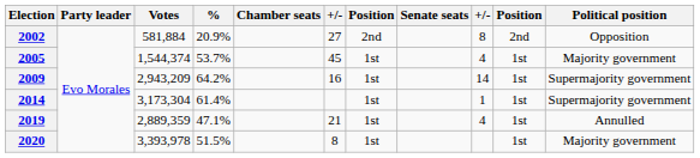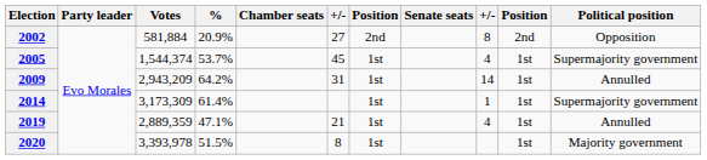 <table class=wikitable style=text-align:center>
 <tr>
 <th><strong>Election</strong></th>
 <th>Party leader</th>
 <th><strong>Votes</strong></th>
 <th><strong>%</strong></th>
 <th><strong>Chamber seats</strong></th>
 <th>+/-</th>
 <th>Position</th>
 <th>Senate seats</th>
 <th>+/-</th>
 <th>Position</th>
 <th>Political position</th>
 </tr>
 <tr>
 <th><a href='#'>2002</a></th>
 <td rowspan="6"><a href='#'>Evo Morales</a></td>
 <td>581,884</td>
 <td>20.9%</td>
 <td></td>
 <td> 27</td>
 <td> 2nd</td>
 <td></td>
 <td> 8</td>
 <td> 2nd</td>
 <td>Opposition</td>
 </tr>
 <tr>
 <th><a href='#'>2005</a></th>
 <td>1,544,374</td>
 <td>53.7%</td>
 <td></td>
 <td> 45</td>
 <td> 1st</td>
 <td></td>
 <td> 4</td>
 <td> 1st</td>
-<td>Majority government</td>
+<td>Supermajority government</td>
 </tr>
 <tr>
 <th><a href='#'>2009</a></th>
 <td>2,943,209</td>
 <td>64.2%</td>
 <td></td>
-<td> 16</td>
+<td> 31</td>
 <td> 1st</td>
 <td></td>
 <td> 14</td>
 <td> 1st</td>
-<td>Supermajority government</td>
+<td>Annulled</td>
 </tr>
 <tr>
 <th><a href='#'>2014</a></th>
-<td>3,173,304</td>
+<td>3,173,309</td>
 <td>61.4%</td>
 <td></td>
 <td></td>
 <td> 1st</td>
 <td></td>
 <td> 1</td>
 <td> 1st</td>
 <td>Supermajority government</td>
 </tr>
 <tr>
 <th><a href='#'>2019</a></th>
 <td>2,889,359</td>
 <td>47.1%</td>
 <td></td>
 <td> 21</td>
 <td> 1st</td>
 <td></td>
 <td> 4</td>
 <td> 1st</td>
 <td>Annulled</td>
 </tr>
 <tr>
 <th><a href='#'>2020</a></th>
 <td>3,393,978</td>
 <td>51.5%</td>
 <td></td>
 <td> 8</td>
 <td> 1st</td>
 <td></td>
 <td></td>
 <td> 1st</td>
 <td>Majority government</td>
 </tr>
 </table>
